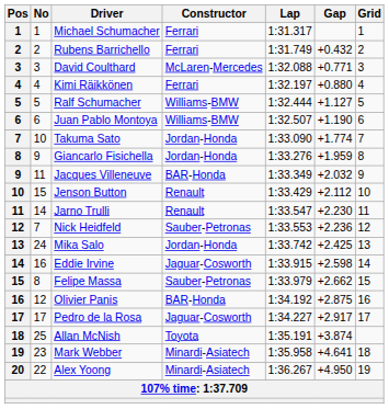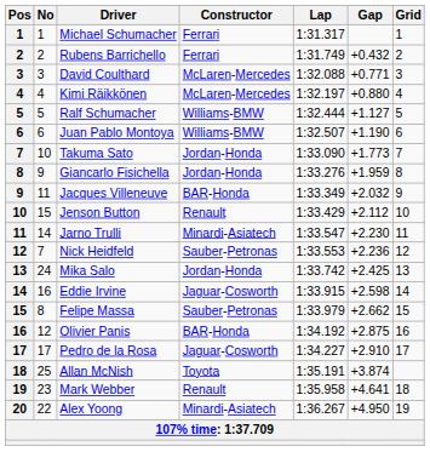 <table class="wikitable sortable" style="font-size: 85%;">
 <tr>
 <th>Pos</th>
 <th>No</th>
 <th>Driver</th>
 <th>Constructor</th>
 <th>Lap</th>
 <th>Gap</th>
 <th>Grid</th>
 </tr>
 <tr>
 <th>1</th>
 <td>1</td>
 <td> <a href='#'>Michael Schumacher</a></td>
 <td><a href='#'>Ferrari</a></td>
 <td>1:31.317</td>
 <td></td>
 <td>1</td>
 </tr>
 <tr>
 <th>2</th>
 <td>2</td>
 <td> <a href='#'>Rubens Barrichello</a></td>
 <td><a href='#'>Ferrari</a></td>
 <td>1:31.749</td>
 <td>+0.432</td>
 <td>2</td>
 </tr>
 <tr>
 <th>3</th>
 <td>3</td>
 <td> <a href='#'>David Coulthard</a></td>
 <td><a href='#'>McLaren</a>-<a href='#'>Mercedes</a></td>
 <td>1:32.088</td>
 <td>+0.771</td>
 <td>3</td>
 </tr>
 <tr>
 <th>4</th>
 <td>4</td>
 <td> <a href='#'>Kimi Räikkönen</a></td>
-<td><a href='#'>Ferrari</a></td>
+<td><a href='#'>McLaren</a>-<a href='#'>Mercedes</a></td>
 <td>1:32.197</td>
 <td>+0.880</td>
 <td>4</td>
 </tr>
 <tr>
 <th>5</th>
 <td>5</td>
 <td> <a href='#'>Ralf Schumacher</a></td>
 <td><a href='#'>Williams</a>-<a href='#'>BMW</a></td>
 <td>1:32.444</td>
 <td>+1.127</td>
 <td>5</td>
 </tr>
 <tr>
 <th>6</th>
 <td>6</td>
 <td> <a href='#'>Juan Pablo Montoya</a></td>
 <td><a href='#'>Williams</a>-<a href='#'>BMW</a></td>
 <td>1:32.507</td>
 <td>+1.190</td>
 <td>6</td>
 </tr>
 <tr>
 <th>7</th>
 <td>10</td>
 <td> <a href='#'>Takuma Sato</a></td>
 <td><a href='#'>Jordan</a>-<a href='#'>Honda</a></td>
 <td>1:33.090</td>
-<td>+1.774</td>
+<td>+1.773</td>
 <td>7</td>
 </tr>
 <tr>
 <th>8</th>
 <td>9</td>
 <td> <a href='#'>Giancarlo Fisichella</a></td>
 <td><a href='#'>Jordan</a>-<a href='#'>Honda</a></td>
 <td>1:33.276</td>
 <td>+1.959</td>
 <td>8</td>
 </tr>
 <tr>
 <th>9</th>
 <td>11</td>
 <td> <a href='#'>Jacques Villeneuve</a></td>
 <td><a href='#'>BAR</a>-<a href='#'>Honda</a></td>
 <td>1:33.349</td>
 <td>+2.032</td>
 <td>9</td>
 </tr>
 <tr>
 <th>10</th>
 <td>15</td>
 <td> <a href='#'>Jenson Button</a></td>
 <td><a href='#'>Renault</a></td>
 <td>1:33.429</td>
 <td>+2.112</td>
 <td>10</td>
 </tr>
 <tr>
 <th>11</th>
 <td>14</td>
 <td> <a href='#'>Jarno Trulli</a></td>
-<td><a href='#'>Renault</a></td>
+<td><a href='#'>Minardi</a>-<a href='#'>Asiatech</a></td>
 <td>1:33.547</td>
 <td>+2.230</td>
 <td>11</td>
 </tr>
 <tr>
 <th>12</th>
 <td>7</td>
 <td> <a href='#'>Nick Heidfeld</a></td>
 <td><a href='#'>Sauber</a>-<a href='#'>Petronas</a></td>
 <td>1:33.553</td>
 <td>+2.236</td>
 <td>12</td>
 </tr>
 <tr>
 <th>13</th>
 <td>24</td>
 <td> <a href='#'>Mika Salo</a></td>
 <td><a href='#'>Jordan</a>-<a href='#'>Honda</a></td>
 <td>1:33.742</td>
 <td>+2.425</td>
 <td>13</td>
 </tr>
 <tr>
 <th>14</th>
 <td>16</td>
 <td> <a href='#'>Eddie Irvine</a></td>
 <td><a href='#'>Jaguar</a>-<a href='#'>Cosworth</a></td>
 <td>1:33.915</td>
 <td>+2.598</td>
 <td>14</td>
 </tr>
 <tr>
 <th>15</th>
 <td>8</td>
 <td> <a href='#'>Felipe Massa</a></td>
 <td><a href='#'>Sauber</a>-<a href='#'>Petronas</a></td>
 <td>1:33.979</td>
 <td>+2.662</td>
 <td>15</td>
 </tr>
 <tr>
 <th>16</th>
 <td>12</td>
 <td> <a href='#'>Olivier Panis</a></td>
 <td><a href='#'>BAR</a>-<a href='#'>Honda</a></td>
 <td>1:34.192</td>
 <td>+2.875</td>
 <td>16</td>
 </tr>
 <tr>
 <th>17</th>
 <td>17</td>
 <td> <a href='#'>Pedro de la Rosa</a></td>
 <td><a href='#'>Jaguar</a>-<a href='#'>Cosworth</a></td>
 <td>1:34.227</td>
-<td>+2.917</td>
+<td>+2.910</td>
 <td>17</td>
 </tr>
 <tr>
 <th>18</th>
 <td>25</td>
 <td> <a href='#'>Allan McNish</a></td>
 <td><a href='#'>Toyota</a></td>
 <td>1:35.191</td>
 <td>+3.874</td>
 <td></td>
 </tr>
 <tr>
 <th>19</th>
 <td>23</td>
 <td> <a href='#'>Mark Webber</a></td>
-<td><a href='#'>Minardi</a>-<a href='#'>Asiatech</a></td>
+<td><a href='#'>Renault</a></td>
 <td>1:35.958</td>
 <td>+4.641</td>
 <td>18</td>
 </tr>
 <tr>
 <th>20</th>
 <td>22</td>
 <td> <a href='#'>Alex Yoong</a></td>
 <td><a href='#'>Minardi</a>-<a href='#'>Asiatech</a></td>
 <td>1:36.267</td>
 <td>+4.950</td>
 <td>19</td>
 </tr>
 <tr>
 <th colspan="7"><a href='#'>107% time</a>: 1:37.709</th>
 </tr>
 <tr>
 <th colspan="7"></th>
 </tr>
 </table>
